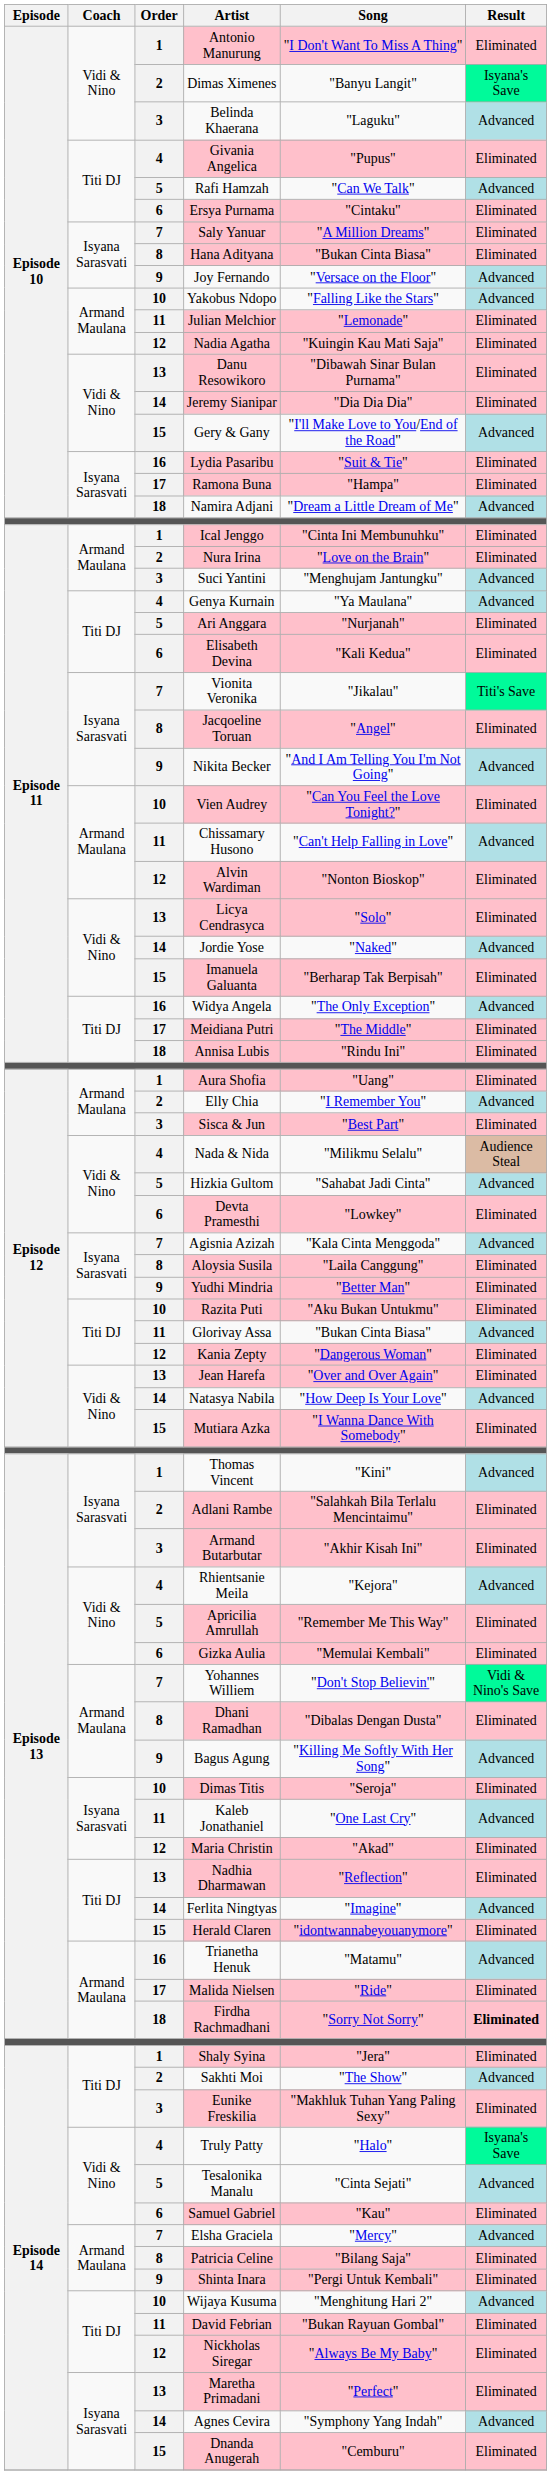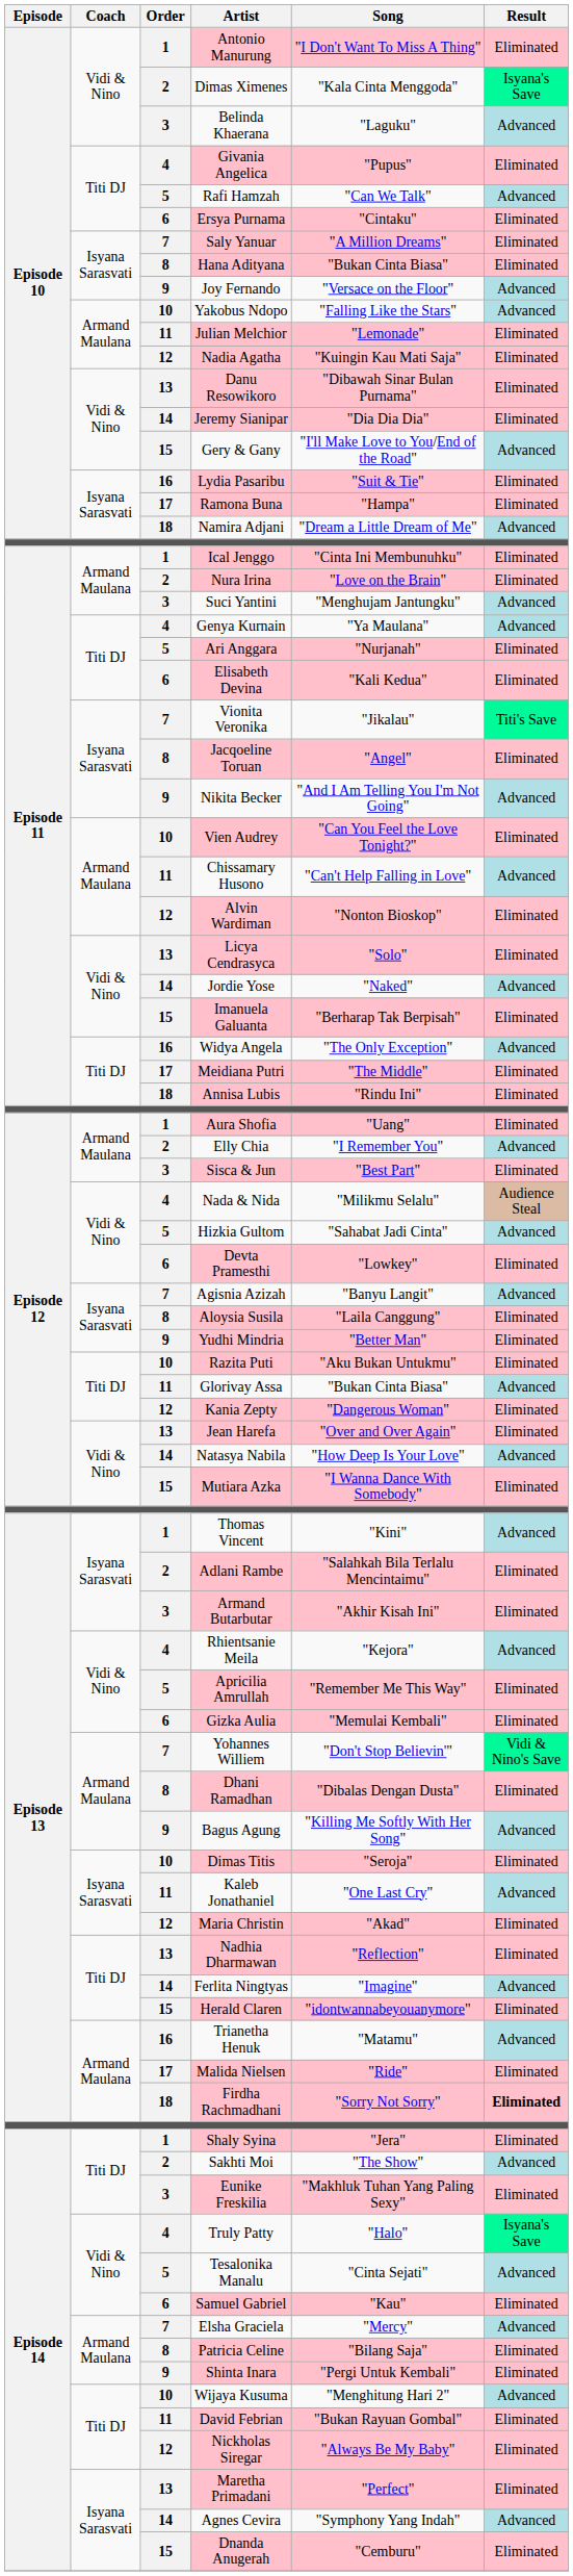 <table class="wikitable" style="text-align: center; width:100%;">
 <tr>
 <th style="width:10%;">Episode</th>
 <th style="width:10%;">Coach</th>
 <th style="width:05%;">Order</th>
 <th style="width:15%;">Artist</th>
 <th style="width:21%;">Song</th>
 <th style="width:9%;">Result</th>
 </tr>
 <tr>
 <th rowspan="18">Episode 10<br><small></small></th>
 <td rowspan=3>Vidi & Nino</td>
 <th>1</th>
 <td style="background:pink;">Antonio Manurung</td>
 <td style="background:pink;">"<a href='#'>I Don't Want To Miss A Thing</a>"</td>
 <td style="background:pink;">Eliminated</td>
 </tr>
 <tr>
 <th>2</th>
 <td>Dimas Ximenes</td>
-<td>"Banyu Langit"</td>
+<td>"Kala Cinta Menggoda"</td>
 <td style="background:#00fa9a;">Isyana's Save</td>
 </tr>
 <tr>
 <th>3</th>
 <td>Belinda Khaerana</td>
 <td>"Laguku"</td>
 <td style="background:#b0e0e6;">Advanced</td>
 </tr>
 <tr>
 <td rowspan=3>Titi DJ</td>
 <th>4</th>
 <td style="background:pink;">Givania Angelica</td>
 <td style="background:pink;">"Pupus"</td>
 <td style="background:pink;">Eliminated</td>
 </tr>
 <tr>
 <th>5</th>
 <td>Rafi Hamzah</td>
 <td>"<a href='#'>Can We Talk</a>"</td>
 <td style="background:#b0e0e6;">Advanced</td>
 </tr>
 <tr>
 <th>6</th>
 <td style="background:pink;">Ersya Purnama</td>
 <td style="background:pink;">"Cintaku"</td>
 <td style="background:pink;">Eliminated</td>
 </tr>
 <tr>
 <td rowspan=3>Isyana Sarasvati</td>
 <th>7</th>
 <td style="background:pink;">Saly Yanuar</td>
 <td style="background:pink;">"<a href='#'>A Million Dreams</a>"</td>
 <td style="background:pink;">Eliminated</td>
 </tr>
 <tr>
 <th>8</th>
 <td style="background:pink;">Hana Adityana</td>
 <td style="background:pink;">"Bukan Cinta Biasa"</td>
 <td style="background:pink;">Eliminated</td>
 </tr>
 <tr>
 <th>9</th>
 <td>Joy Fernando</td>
 <td>"<a href='#'>Versace on the Floor</a>"</td>
 <td style="background:#b0e0e6;">Advanced</td>
 </tr>
 <tr>
 <td rowspan=3>Armand Maulana</td>
 <th>10</th>
 <td>Yakobus Ndopo</td>
 <td>"<a href='#'>Falling Like the Stars</a>"</td>
 <td style="background:#b0e0e6;">Advanced</td>
 </tr>
 <tr>
 <th>11</th>
 <td style="background:pink;">Julian Melchior</td>
 <td style="background:pink;">"<a href='#'>Lemonade</a>"</td>
 <td style="background:pink;">Eliminated</td>
 </tr>
 <tr>
 <th>12</th>
 <td style="background:pink;">Nadia Agatha</td>
 <td style="background:pink;">"Kuingin Kau Mati Saja"</td>
 <td style="background:pink;">Eliminated</td>
 </tr>
 <tr>
 <td rowspan=3>Vidi & Nino</td>
 <th>13</th>
 <td style="background:pink;">Danu Resowikoro</td>
 <td style="background:pink;">"Dibawah Sinar Bulan Purnama"</td>
 <td style="background:pink;">Eliminated</td>
 </tr>
 <tr>
 <th>14</th>
 <td style="background:pink;">Jeremy Sianipar</td>
 <td style="background:pink;">"Dia Dia Dia"</td>
 <td style="background:pink;">Eliminated</td>
 </tr>
 <tr>
 <th>15</th>
 <td>Gery & Gany</td>
 <td>"<a href='#'>I'll Make Love to You</a>/<a href='#'>End of the Road</a>"</td>
 <td style="background:#b0e0e6;">Advanced</td>
 </tr>
 <tr>
 <td rowspan=3>Isyana Sarasvati</td>
 <th>16</th>
 <td style="background:pink;">Lydia Pasaribu</td>
 <td style="background:pink;">"<a href='#'>Suit & Tie</a>"</td>
 <td style="background:pink;">Eliminated</td>
 </tr>
 <tr>
 <th>17</th>
 <td style="background:pink;">Ramona Buna</td>
 <td style="background:pink;">"Hampa"</td>
 <td style="background:pink;">Eliminated</td>
 </tr>
 <tr>
 <th>18</th>
 <td>Namira Adjani</td>
 <td>"<a href='#'>Dream a Little Dream of Me</a>"</td>
 <td style="background:#b0e0e6;">Advanced</td>
 </tr>
 <tr>
 <td colspan="11" style="background:#555;"></td>
 </tr>
 <tr>
 <th rowspan="18">Episode 11<br><small></small></th>
 <td rowspan=3>Armand Maulana</td>
 <th>1</th>
 <td style="background:pink;">Ical Jenggo</td>
 <td style="background:pink;">"Cinta Ini Membunuhku"</td>
 <td style="background:pink;">Eliminated</td>
 </tr>
 <tr>
 <th>2</th>
 <td style="background:pink;">Nura Irina</td>
 <td style="background:pink;">"<a href='#'>Love on the Brain</a>"</td>
 <td style="background:pink;">Eliminated</td>
 </tr>
 <tr>
 <th>3</th>
 <td>Suci Yantini</td>
 <td>"Menghujam Jantungku"</td>
 <td style="background:#b0e0e6;">Advanced</td>
 </tr>
 <tr>
 <td rowspan=3>Titi DJ</td>
 <th>4</th>
 <td>Genya Kurnain</td>
 <td>"Ya Maulana"</td>
 <td style="background:#b0e0e6;">Advanced</td>
 </tr>
 <tr>
 <th>5</th>
 <td style="background:pink;">Ari Anggara</td>
 <td style="background:pink;">"Nurjanah"</td>
 <td style="background:pink;">Eliminated</td>
 </tr>
 <tr>
 <th>6</th>
 <td style="background:pink;">Elisabeth Devina</td>
 <td style="background:pink;">"Kali Kedua"</td>
 <td style="background:pink;">Eliminated</td>
 </tr>
 <tr>
 <td rowspan=3>Isyana Sarasvati</td>
 <th>7</th>
 <td>Vionita Veronika</td>
 <td>"Jikalau"</td>
 <td style="background:#00fa9a;">Titi's Save</td>
 </tr>
 <tr>
 <th>8</th>
 <td style="background:pink;">Jacqoeline Toruan</td>
 <td style="background:pink;">"<a href='#'>Angel</a>"</td>
 <td style="background:pink;">Eliminated</td>
 </tr>
 <tr>
 <th>9</th>
 <td>Nikita Becker</td>
 <td>"<a href='#'>And I Am Telling You I'm Not Going</a>"</td>
 <td style="background:#b0e0e6;">Advanced</td>
 </tr>
 <tr>
 <td rowspan=3>Armand Maulana</td>
 <th>10</th>
 <td style="background:pink;">Vien Audrey</td>
 <td style="background:pink;">"<a href='#'>Can You Feel the Love Tonight?</a>"</td>
 <td style="background:pink;">Eliminated</td>
 </tr>
 <tr>
 <th>11</th>
 <td>Chissamary Husono</td>
 <td>"<a href='#'>Can't Help Falling in Love</a>"</td>
 <td style="background:#b0e0e6;">Advanced</td>
 </tr>
 <tr>
 <th>12</th>
 <td style="background:pink;">Alvin Wardiman</td>
 <td style="background:pink;">"Nonton Bioskop"</td>
 <td style="background:pink;">Eliminated</td>
 </tr>
 <tr>
 <td rowspan=3>Vidi & Nino</td>
 <th>13</th>
 <td style="background:pink;">Licya Cendrasyca</td>
 <td style="background:pink;">"<a href='#'>Solo</a>"</td>
 <td style="background:pink;">Eliminated</td>
 </tr>
 <tr>
 <th>14</th>
 <td>Jordie Yose</td>
 <td>"<a href='#'>Naked</a>"</td>
 <td style="background:#b0e0e6;">Advanced</td>
 </tr>
 <tr>
 <th>15</th>
 <td style="background:pink;">Imanuela Galuanta</td>
 <td style="background:pink;">"Berharap Tak Berpisah"</td>
 <td style="background:pink;">Eliminated</td>
 </tr>
 <tr>
 <td rowspan=3>Titi DJ</td>
 <th>16</th>
 <td>Widya Angela</td>
 <td>"<a href='#'>The Only Exception</a>"</td>
 <td style="background:#b0e0e6;">Advanced</td>
 </tr>
 <tr>
 <th>17</th>
 <td style="background:pink;">Meidiana Putri</td>
 <td style="background:pink;">"<a href='#'>The Middle</a>"</td>
 <td style="background:pink;">Eliminated</td>
 </tr>
 <tr>
 <th>18</th>
 <td style="background:pink;">Annisa Lubis</td>
 <td style="background:pink;">"Rindu Ini"</td>
 <td style="background:pink;">Eliminated</td>
 </tr>
 <tr>
 <td colspan="11" style="background:#555;"></td>
 </tr>
 <tr>
 <th rowspan="15">Episode 12<br><small></small></th>
 <td rowspan=3>Armand Maulana</td>
 <th>1</th>
 <td style="background:pink;">Aura Shofia</td>
 <td style="background:pink;">"Uang"</td>
 <td style="background:pink;">Eliminated</td>
 </tr>
 <tr>
 <th>2</th>
 <td>Elly Chia</td>
 <td>"<a href='#'>I Remember You</a>"</td>
 <td style="background:#b0e0e6;">Advanced</td>
 </tr>
 <tr>
 <th>3</th>
 <td style="background:pink;">Sisca & Jun</td>
 <td style="background:pink;">"<a href='#'>Best Part</a>"</td>
 <td style="background:pink;">Eliminated</td>
 </tr>
 <tr>
 <td rowspan=3>Vidi & Nino</td>
 <th>4</th>
 <td>Nada & Nida</td>
 <td>"Milikmu Selalu"</td>
 <td style="background:#dbbba4;">Audience Steal</td>
 </tr>
 <tr>
 <th>5</th>
 <td>Hizkia Gultom</td>
 <td>"Sahabat Jadi Cinta"</td>
 <td style="background:#b0e0e6;">Advanced</td>
 </tr>
 <tr>
 <th>6</th>
 <td style="background:pink;">Devta Pramesthi</td>
 <td style="background:pink;">"Lowkey"</td>
 <td style="background:pink;">Eliminated</td>
 </tr>
 <tr>
 <td rowspan=3>Isyana Sarasvati</td>
 <th>7</th>
 <td>Agisnia Azizah</td>
-<td>"Kala Cinta Menggoda"</td>
+<td>"Banyu Langit"</td>
 <td style="background:#b0e0e6;">Advanced</td>
 </tr>
 <tr>
 <th>8</th>
 <td style="background:pink;">Aloysia Susila</td>
 <td style="background:pink;">"Laila Canggung"</td>
 <td style="background:pink;">Eliminated</td>
 </tr>
 <tr>
 <th>9</th>
 <td style="background:pink;">Yudhi Mindria</td>
 <td style="background:pink;">"<a href='#'>Better Man</a>"</td>
 <td style="background:pink;">Eliminated</td>
 </tr>
 <tr>
 <td rowspan=3>Titi DJ</td>
 <th>10</th>
 <td style="background:pink;">Razita Puti</td>
 <td style="background:pink;">"Aku Bukan Untukmu"</td>
 <td style="background:pink;">Eliminated</td>
 </tr>
 <tr>
 <th>11</th>
 <td>Glorivay Assa</td>
 <td>"Bukan Cinta Biasa"</td>
 <td style="background:#b0e0e6;">Advanced</td>
 </tr>
 <tr>
 <th>12</th>
 <td style="background:pink;">Kania Zepty</td>
 <td style="background:pink;">"<a href='#'>Dangerous Woman</a>"</td>
 <td style="background:pink;">Eliminated</td>
 </tr>
 <tr>
 <td rowspan=3>Vidi & Nino</td>
 <th>13</th>
 <td style="background:pink;">Jean Harefa</td>
 <td style="background:pink;">"<a href='#'>Over and Over Again</a>"</td>
 <td style="background:pink;">Eliminated</td>
 </tr>
 <tr>
 <th>14</th>
 <td>Natasya Nabila</td>
 <td>"<a href='#'>How Deep Is Your Love</a>"</td>
 <td style="background:#b0e0e6;">Advanced</td>
 </tr>
 <tr>
 <th>15</th>
 <td style="background:pink;">Mutiara Azka</td>
 <td style="background:pink;">"<a href='#'>I Wanna Dance With Somebody</a>"</td>
 <td style="background:pink;">Eliminated</td>
 </tr>
 <tr>
 <td colspan="11" style="background:#555;"></td>
 </tr>
 <tr>
 <th rowspan="18">Episode 13<br><small></small></th>
 <td rowspan=3>Isyana Sarasvati</td>
 <th>1</th>
 <td>Thomas Vincent</td>
 <td>"Kini"</td>
 <td style="background:#b0e0e6;">Advanced</td>
 </tr>
 <tr>
 <th>2</th>
 <td style="background:pink;">Adlani Rambe</td>
 <td style="background:pink;">"Salahkah Bila Terlalu Mencintaimu"</td>
 <td style="background:pink;">Eliminated</td>
 </tr>
 <tr>
 <th>3</th>
 <td style="background:pink;">Armand Butarbutar</td>
 <td style="background:pink;">"Akhir Kisah Ini"</td>
 <td style="background:pink;">Eliminated</td>
 </tr>
 <tr>
 <td rowspan=3>Vidi & Nino</td>
 <th>4</th>
 <td>Rhientsanie Meila</td>
 <td>"Kejora"</td>
 <td style="background:#b0e0e6;">Advanced</td>
 </tr>
 <tr>
 <th>5</th>
 <td style="background:pink;">Apricilia Amrullah</td>
 <td style="background:pink;">"Remember Me This Way"</td>
 <td style="background:pink;">Eliminated</td>
 </tr>
 <tr>
 <th>6</th>
 <td style="background:pink;">Gizka Aulia</td>
 <td style="background:pink;">"Memulai Kembali"</td>
 <td style="background:pink;">Eliminated</td>
 </tr>
 <tr>
 <td rowspan=3>Armand Maulana</td>
 <th>7</th>
 <td>Yohannes Williem</td>
 <td>"<a href='#'>Don't Stop Believin'</a>"</td>
 <td style="background:#00fa9a;">Vidi & Nino's Save</td>
 </tr>
 <tr>
 <th>8</th>
 <td style="background:pink;">Dhani Ramadhan</td>
 <td style="background:pink;">"Dibalas Dengan Dusta"</td>
 <td style="background:pink;">Eliminated</td>
 </tr>
 <tr>
 <th>9</th>
 <td>Bagus Agung</td>
 <td>"<a href='#'>Killing Me Softly With Her Song</a>"</td>
 <td style="background:#b0e0e6;">Advanced</td>
 </tr>
 <tr>
 <td rowspan=3>Isyana Sarasvati</td>
 <th>10</th>
 <td style="background:pink;">Dimas Titis</td>
 <td style="background:pink;">"Seroja"</td>
 <td style="background:pink;">Eliminated</td>
 </tr>
 <tr>
 <th>11</th>
 <td>Kaleb Jonathaniel</td>
 <td>"<a href='#'>One Last Cry</a>"</td>
 <td style="background:#b0e0e6;">Advanced</td>
 </tr>
 <tr>
 <th>12</th>
 <td style="background:pink;">Maria Christin</td>
 <td style="background:pink;">"Akad"</td>
 <td style="background:pink;">Eliminated</td>
 </tr>
 <tr>
 <td rowspan=3>Titi DJ</td>
 <th>13</th>
 <td style="background:pink;">Nadhia Dharmawan</td>
 <td style="background:pink;">"<a href='#'>Reflection</a>"</td>
 <td style="background:pink;">Eliminated</td>
 </tr>
 <tr>
 <th>14</th>
 <td>Ferlita Ningtyas</td>
 <td>"<a href='#'>Imagine</a>"</td>
 <td style="background:#b0e0e6;">Advanced</td>
 </tr>
 <tr>
 <th>15</th>
 <td style="background:pink;">Herald Claren</td>
 <td style="background:pink;">"<a href='#'>idontwannabeyouanymore</a>"</td>
 <td style="background:pink;">Eliminated</td>
 </tr>
 <tr>
 <td rowspan=3>Armand Maulana</td>
 <th>16</th>
 <td>Trianetha Henuk</td>
 <td>"Matamu"</td>
 <td style="background:#b0e0e6;">Advanced</td>
 </tr>
 <tr>
 <th>17</th>
 <td style="background:pink;">Malida Nielsen</td>
 <td style="background:pink;">"<a href='#'>Ride</a>"</td>
 <td style="background:pink;">Eliminated</td>
 </tr>
 <tr>
 <th>18</th>
 <td style="background:pink;">Firdha Rachmadhani</td>
 <td style="background:pink;">"<a href='#'>Sorry Not Sorry</a>"</td>
 <td style="background:pink;"><strong>Eliminated</strong></td>
 </tr>
 <tr>
 <td colspan="11" style="background:#555;"></td>
 </tr>
 <tr>
 <th rowspan="15">Episode 14<br><small></small></th>
 <td rowspan=3>Titi DJ</td>
 <th>1</th>
 <td style="background:pink;">Shaly Syina</td>
 <td style="background:pink;">"Jera"</td>
 <td style="background:pink;">Eliminated</td>
 </tr>
 <tr>
 <th>2</th>
 <td>Sakhti Moi</td>
 <td>"<a href='#'>The Show</a>"</td>
 <td style="background:#b0e0e6;">Advanced</td>
 </tr>
 <tr>
 <th>3</th>
 <td style="background:pink;">Eunike Freskilia</td>
 <td style="background:pink;">"Makhluk Tuhan Yang Paling Sexy"</td>
 <td style="background:pink;">Eliminated</td>
 </tr>
 <tr>
 <td rowspan=3>Vidi & Nino</td>
 <th>4</th>
 <td>Truly Patty</td>
 <td>"<a href='#'>Halo</a>"</td>
 <td style="background:#00fa9a;">Isyana's Save</td>
 </tr>
 <tr>
 <th>5</th>
 <td>Tesalonika Manalu</td>
 <td>"Cinta Sejati"</td>
 <td style="background:#b0e0e6;">Advanced</td>
 </tr>
 <tr>
 <th>6</th>
 <td style="background:pink;">Samuel Gabriel</td>
 <td style="background:pink;">"Kau"</td>
 <td style="background:pink;">Eliminated</td>
 </tr>
 <tr>
 <td rowspan=3>Armand Maulana</td>
 <th>7</th>
 <td>Elsha Graciela</td>
 <td>"<a href='#'>Mercy</a>"</td>
 <td style="background:#b0e0e6;">Advanced</td>
 </tr>
 <tr>
 <th>8</th>
 <td style="background:pink;">Patricia Celine</td>
 <td style="background:pink;">"Bilang Saja"</td>
 <td style="background:pink;">Eliminated</td>
 </tr>
 <tr>
 <th>9</th>
 <td style="background:pink;">Shinta Inara</td>
 <td style="background:pink;">"Pergi Untuk Kembali"</td>
 <td style="background:pink;">Eliminated</td>
 </tr>
 <tr>
 <td rowspan=3>Titi DJ</td>
 <th>10</th>
 <td>Wijaya Kusuma</td>
 <td>"Menghitung Hari 2"</td>
 <td style="background:#b0e0e6;">Advanced</td>
 </tr>
 <tr>
 <th>11</th>
 <td style="background:pink;">David Febrian</td>
 <td style="background:pink;">"Bukan Rayuan Gombal"</td>
 <td style="background:pink;">Eliminated</td>
 </tr>
 <tr>
 <th>12</th>
 <td style="background:pink;">Nickholas Siregar</td>
 <td style="background:pink;">"<a href='#'>Always Be My Baby</a>"</td>
 <td style="background:pink;">Eliminated</td>
 </tr>
 <tr>
 <td rowspan=3>Isyana Sarasvati</td>
 <th>13</th>
 <td style="background:pink;">Maretha Primadani</td>
 <td style="background:pink;">"<a href='#'>Perfect</a>"</td>
 <td style="background:pink;">Eliminated</td>
 </tr>
 <tr>
 <th>14</th>
 <td>Agnes Cevira</td>
 <td>"Symphony Yang Indah"</td>
 <td style="background:#b0e0e6;">Advanced</td>
 </tr>
 <tr>
 <th>15</th>
 <td style="background:pink;">Dnanda Anugerah</td>
 <td style="background:pink;">"Cemburu"</td>
 <td style="background:pink;">Eliminated</td>
 </tr>
 <tr>
 </tr>
 </table>
